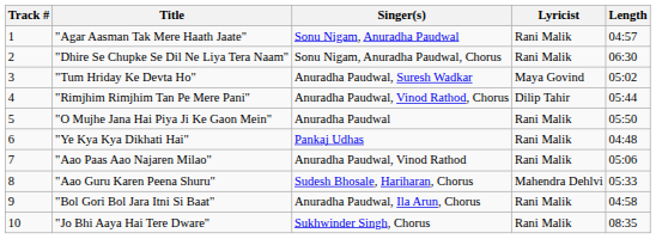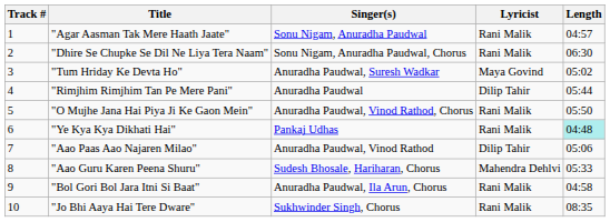 <table class="wikitable" style="font-size:95%;">
 <tr>
 <th>Track #</th>
 <th>Title</th>
 <th>Singer(s)</th>
 <th>Lyricist</th>
 <th>Length</th>
 </tr>
 <tr>
 <td>1</td>
 <td>"Agar Aasman Tak Mere Haath Jaate"</td>
 <td><a href='#'>Sonu Nigam</a>, <a href='#'>Anuradha Paudwal</a></td>
 <td>Rani Malik</td>
 <td>04:57</td>
 </tr>
 <tr>
 <td>2</td>
 <td>"Dhire Se Chupke Se Dil Ne Liya Tera Naam"</td>
 <td>Sonu Nigam, Anuradha Paudwal, Chorus</td>
 <td>Rani Malik</td>
 <td>06:30</td>
 </tr>
 <tr>
 <td>3</td>
 <td>"Tum Hriday Ke Devta Ho"</td>
 <td>Anuradha Paudwal, <a href='#'>Suresh Wadkar</a></td>
 <td>Maya Govind</td>
 <td>05:02</td>
 </tr>
 <tr>
 <td>4</td>
 <td>"Rimjhim Rimjhim Tan Pe Mere Pani"</td>
-<td>Anuradha Paudwal, <a href='#'>Vinod Rathod</a>, Chorus</td>
+<td>Anuradha Paudwal</td>
 <td>Dilip Tahir</td>
 <td>05:44</td>
 </tr>
 <tr>
 <td>5</td>
 <td>"O Mujhe Jana Hai Piya Ji Ke Gaon Mein"</td>
-<td>Anuradha Paudwal</td>
+<td>Anuradha Paudwal, <a href='#'>Vinod Rathod</a>, Chorus</td>
 <td>Rani Malik</td>
 <td>05:50</td>
 </tr>
 <tr>
 <td>6</td>
 <td>"Ye Kya Kya Dikhati Hai"</td>
 <td><a href='#'>Pankaj Udhas</a></td>
 <td>Rani Malik</td>
-<td>04:48</td>
+<td style="background: paleturquoise;">04:48</td>
 </tr>
 <tr>
 <td>7</td>
 <td>"Aao Paas Aao Najaren Milao"</td>
 <td>Anuradha Paudwal, Vinod Rathod</td>
-<td>Rani Malik</td>
+<td>Dilip Tahir</td>
 <td>05:06</td>
 </tr>
 <tr>
 <td>8</td>
 <td>"Aao Guru Karen Peena Shuru"</td>
 <td><a href='#'>Sudesh Bhosale</a>, <a href='#'>Hariharan</a>, Chorus</td>
 <td>Mahendra Dehlvi</td>
 <td>05:33</td>
 </tr>
 <tr>
 <td>9</td>
 <td>"Bol Gori Bol Jara Itni Si Baat"</td>
 <td>Anuradha Paudwal, <a href='#'>Ila Arun</a>, Chorus</td>
 <td>Rani Malik</td>
 <td>04:58</td>
 </tr>
 <tr>
 <td>10</td>
 <td>"Jo Bhi Aaya Hai Tere Dware"</td>
 <td><a href='#'>Sukhwinder Singh</a>, Chorus</td>
 <td>Rani Malik</td>
 <td>08:35</td>
 </tr>
 </table>
